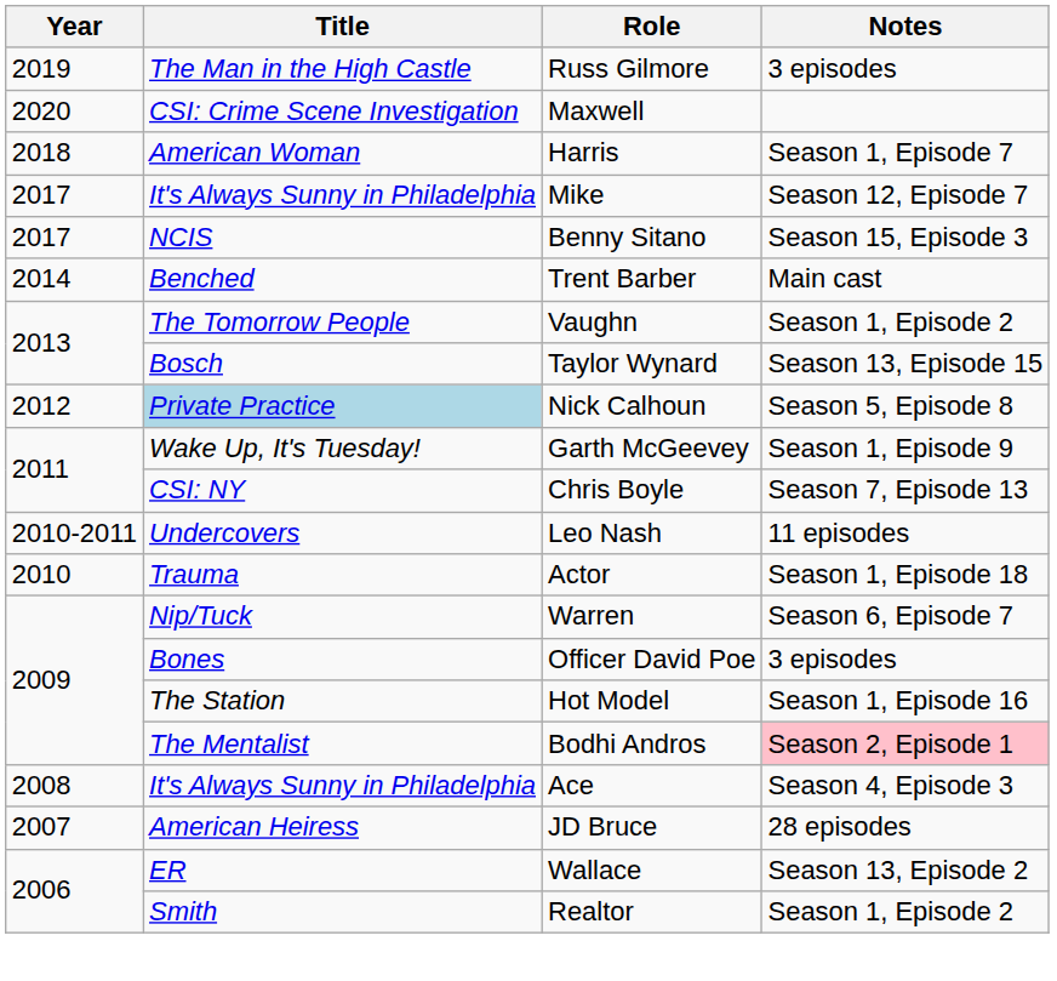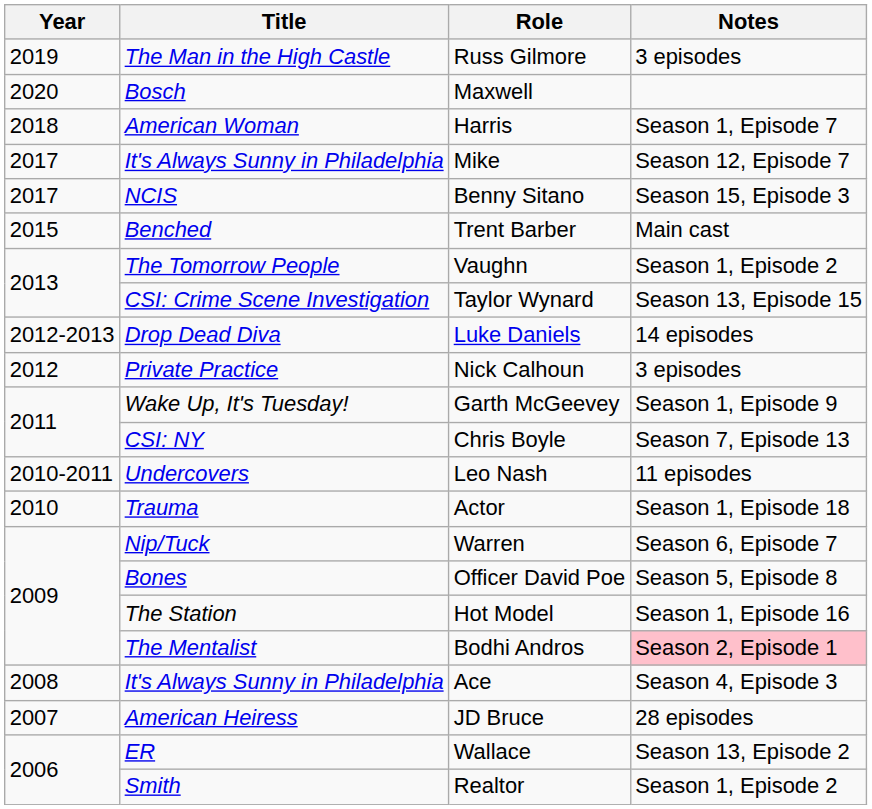 <table class="wikitable sortable">
 <tr>
 <th>Year</th>
 <th>Title</th>
 <th>Role</th>
 <th>Notes</th>
 </tr>
 <tr>
 <td>2019</td>
 <td><em><a href='#'>The Man in the High Castle</a></em></td>
 <td>Russ Gilmore</td>
 <td>3 episodes</td>
 </tr>
 <tr>
 <td>2020</td>
-<td><em><a href='#'>CSI: Crime Scene Investigation</a></em></td>
+<td><em><a href='#'>Bosch</a></em></td>
 <td>Maxwell</td>
 <td></td>
 </tr>
 <tr>
 <td>2018</td>
 <td><em><a href='#'>American Woman</a></em></td>
 <td>Harris</td>
 <td>Season 1, Episode 7</td>
 </tr>
 <tr>
 <td>2017</td>
 <td><em><a href='#'>It's Always Sunny in Philadelphia</a></em></td>
 <td>Mike</td>
 <td>Season 12, Episode 7</td>
 </tr>
 <tr>
 <td>2017</td>
 <td><em><a href='#'>NCIS</a></em></td>
 <td>Benny Sitano</td>
 <td>Season 15, Episode 3</td>
 </tr>
 <tr>
-<td>2014</td>
+<td>2015</td>
 <td><em><a href='#'>Benched</a></em></td>
 <td>Trent Barber</td>
 <td>Main cast</td>
 </tr>
 <tr>
 <td rowspan="2">2013</td>
 <td><em><a href='#'>The Tomorrow People</a></em></td>
 <td>Vaughn</td>
 <td>Season 1, Episode 2</td>
 </tr>
 <tr>
-<td><em><a href='#'>Bosch</a></em></td>
+<td><em><a href='#'>CSI: Crime Scene Investigation</a></em></td>
 <td>Taylor Wynard</td>
 <td>Season 13, Episode 15</td>
 </tr>
 <tr>
+<td>2012-2013</td>
+<td><em><a href='#'>Drop Dead Diva</a></em></td>
+<td><a href='#'>Luke Daniels</a></td>
+<td>14 episodes</td>
+</tr>
+<tr>
 <td>2012</td>
-<td style="background: lightblue;"><em><a href='#'>Private Practice</a></em></td>
+<td><em><a href='#'>Private Practice</a></em></td>
 <td>Nick Calhoun</td>
-<td>Season 5, Episode 8</td>
+<td>3 episodes</td>
 </tr>
 <tr>
 <td rowspan="2">2011</td>
 <td><em>Wake Up, It's Tuesday!</em></td>
 <td>Garth McGeevey</td>
 <td>Season 1, Episode 9</td>
 </tr>
 <tr>
 <td><em><a href='#'>CSI: NY</a></em></td>
 <td>Chris Boyle</td>
 <td>Season 7, Episode 13</td>
 </tr>
 <tr>
 <td>2010-2011</td>
 <td><em><a href='#'>Undercovers</a></em></td>
 <td>Leo Nash</td>
 <td>11 episodes</td>
 </tr>
 <tr>
 <td>2010</td>
 <td><em><a href='#'>Trauma</a></em></td>
 <td>Actor</td>
 <td>Season 1, Episode 18</td>
 </tr>
 <tr>
 <td rowspan="4">2009</td>
 <td><em><a href='#'>Nip/Tuck</a></em></td>
 <td>Warren</td>
 <td>Season 6, Episode 7</td>
 </tr>
 <tr>
 <td><em><a href='#'>Bones</a></em></td>
 <td>Officer David Poe</td>
-<td>3 episodes</td>
+<td>Season 5, Episode 8</td>
 </tr>
 <tr>
 <td><em>The Station</em></td>
 <td>Hot Model</td>
 <td>Season 1, Episode 16</td>
 </tr>
 <tr>
 <td><em><a href='#'>The Mentalist</a></em></td>
 <td>Bodhi Andros</td>
 <td style="background: pink;">Season 2, Episode 1</td>
 </tr>
 <tr>
 <td>2008</td>
 <td><em><a href='#'>It's Always Sunny in Philadelphia</a></em></td>
 <td>Ace</td>
 <td>Season 4, Episode 3</td>
 </tr>
 <tr>
 <td>2007</td>
 <td><em><a href='#'>American Heiress</a></em></td>
 <td>JD Bruce</td>
 <td>28 episodes</td>
 </tr>
 <tr>
 <td rowspan="2">2006</td>
 <td><em><a href='#'>ER</a></em></td>
 <td>Wallace</td>
 <td>Season 13, Episode 2</td>
 </tr>
 <tr>
 <td><em><a href='#'>Smith</a></em></td>
 <td>Realtor</td>
 <td>Season 1, Episode 2</td>
 </tr>
 </table>
